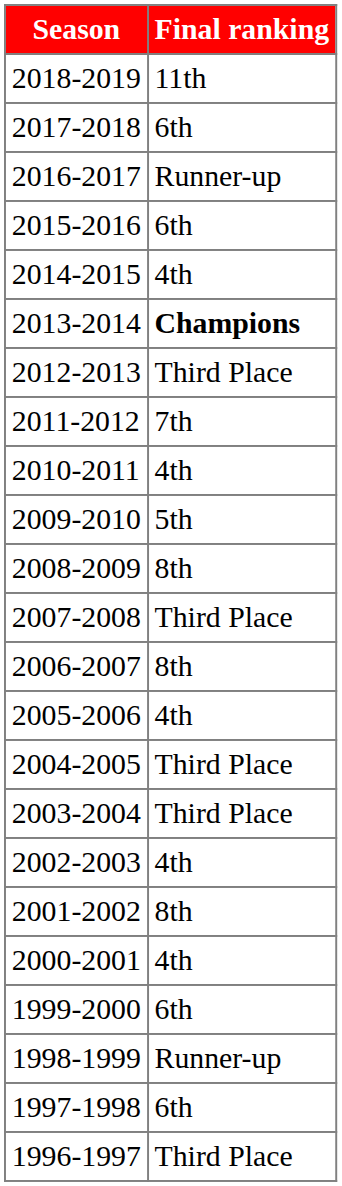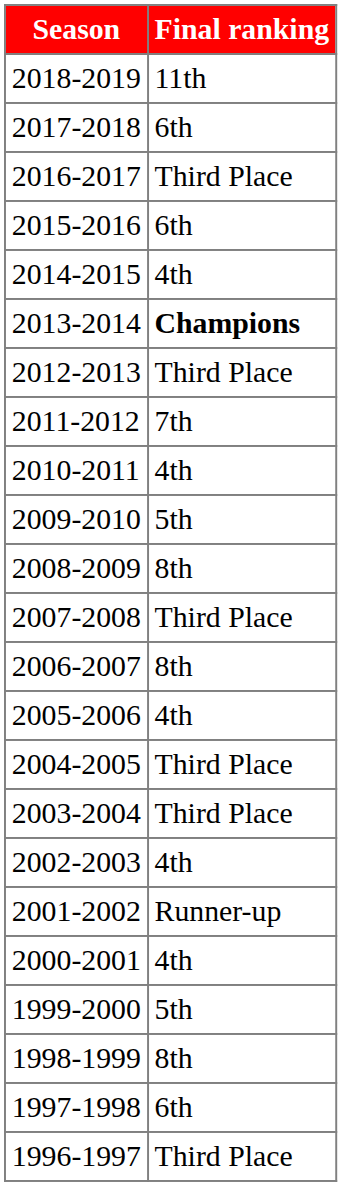 <table style="background-color:#FFFFFF; font-size: 95%; border: gray solid 1px; border-collapse: collapse;" cellpadding="3" cellspacing="0" border="1">
 <tr style="background-color:#FF0000; color:#FFFFFF;">
 <th>Season</th>
 <th>Final ranking</th>
 </tr>
 <tr>
 <td>2018-2019</td>
 <td>11th</td>
 </tr>
 <tr>
 <td>2017-2018</td>
 <td>6th</td>
 </tr>
 <tr>
 <td>2016-2017</td>
-<td>Runner-up</td>
+<td>Third Place</td>
 </tr>
 <tr>
 <td>2015-2016</td>
 <td>6th</td>
 </tr>
 <tr>
 <td>2014-2015</td>
 <td>4th</td>
 </tr>
 <tr>
 <td>2013-2014</td>
 <td> <strong>Champions</strong></td>
 </tr>
 <tr>
 <td>2012-2013</td>
 <td>Third Place</td>
 </tr>
 <tr>
 <td>2011-2012</td>
 <td>7th</td>
 </tr>
 <tr>
 <td>2010-2011</td>
 <td>4th</td>
 </tr>
 <tr>
 <td>2009-2010</td>
 <td>5th</td>
 </tr>
 <tr>
 <td>2008-2009</td>
 <td>8th</td>
 </tr>
 <tr>
 <td>2007-2008</td>
 <td>Third Place</td>
 </tr>
 <tr>
 <td>2006-2007</td>
 <td>8th</td>
 </tr>
 <tr>
 <td>2005-2006</td>
 <td>4th</td>
 </tr>
 <tr>
 <td>2004-2005</td>
 <td>Third Place</td>
 </tr>
 <tr>
 <td>2003-2004</td>
 <td>Third Place</td>
 </tr>
 <tr>
 <td>2002-2003</td>
 <td>4th</td>
 </tr>
 <tr>
 <td>2001-2002</td>
-<td>8th</td>
+<td>Runner-up</td>
 </tr>
 <tr>
 <td>2000-2001</td>
 <td>4th</td>
 </tr>
 <tr>
 <td>1999-2000</td>
-<td>6th</td>
+<td>5th</td>
 </tr>
 <tr>
 <td>1998-1999</td>
-<td>Runner-up</td>
+<td>8th</td>
 </tr>
 <tr>
 <td>1997-1998</td>
 <td>6th</td>
 </tr>
 <tr>
 <td>1996-1997</td>
 <td>Third Place</td>
 </tr>
 </table>
